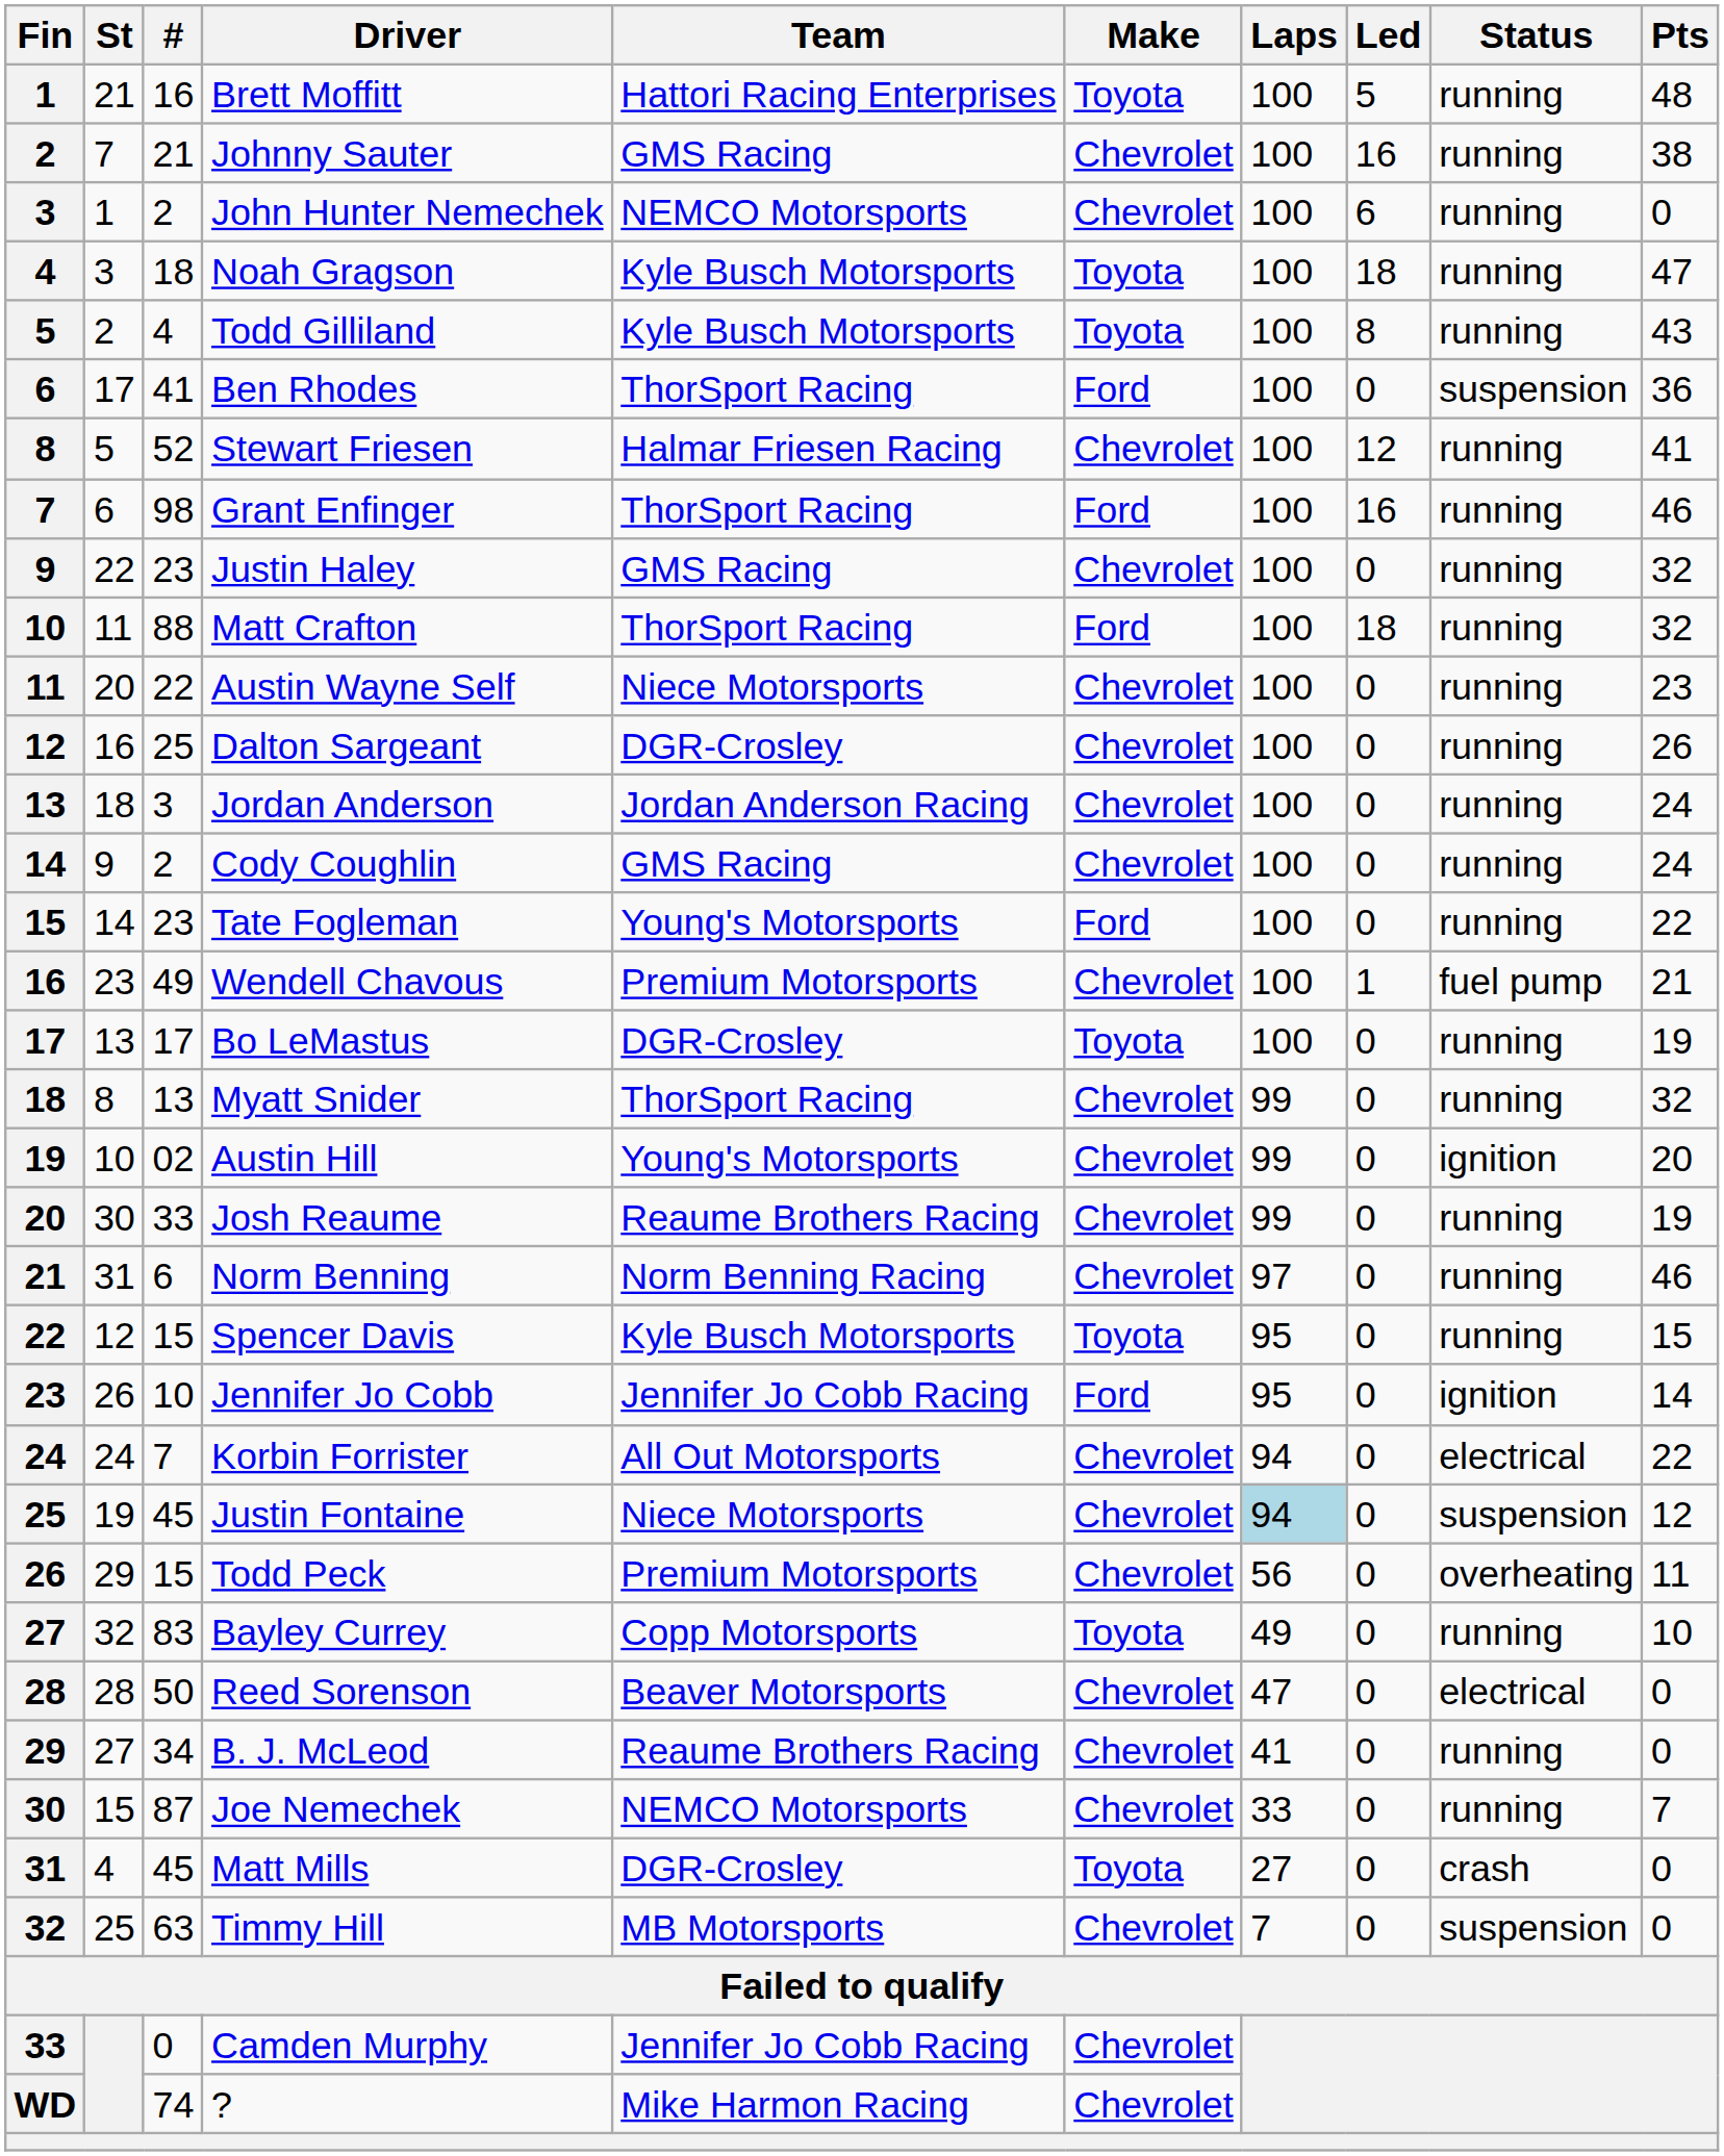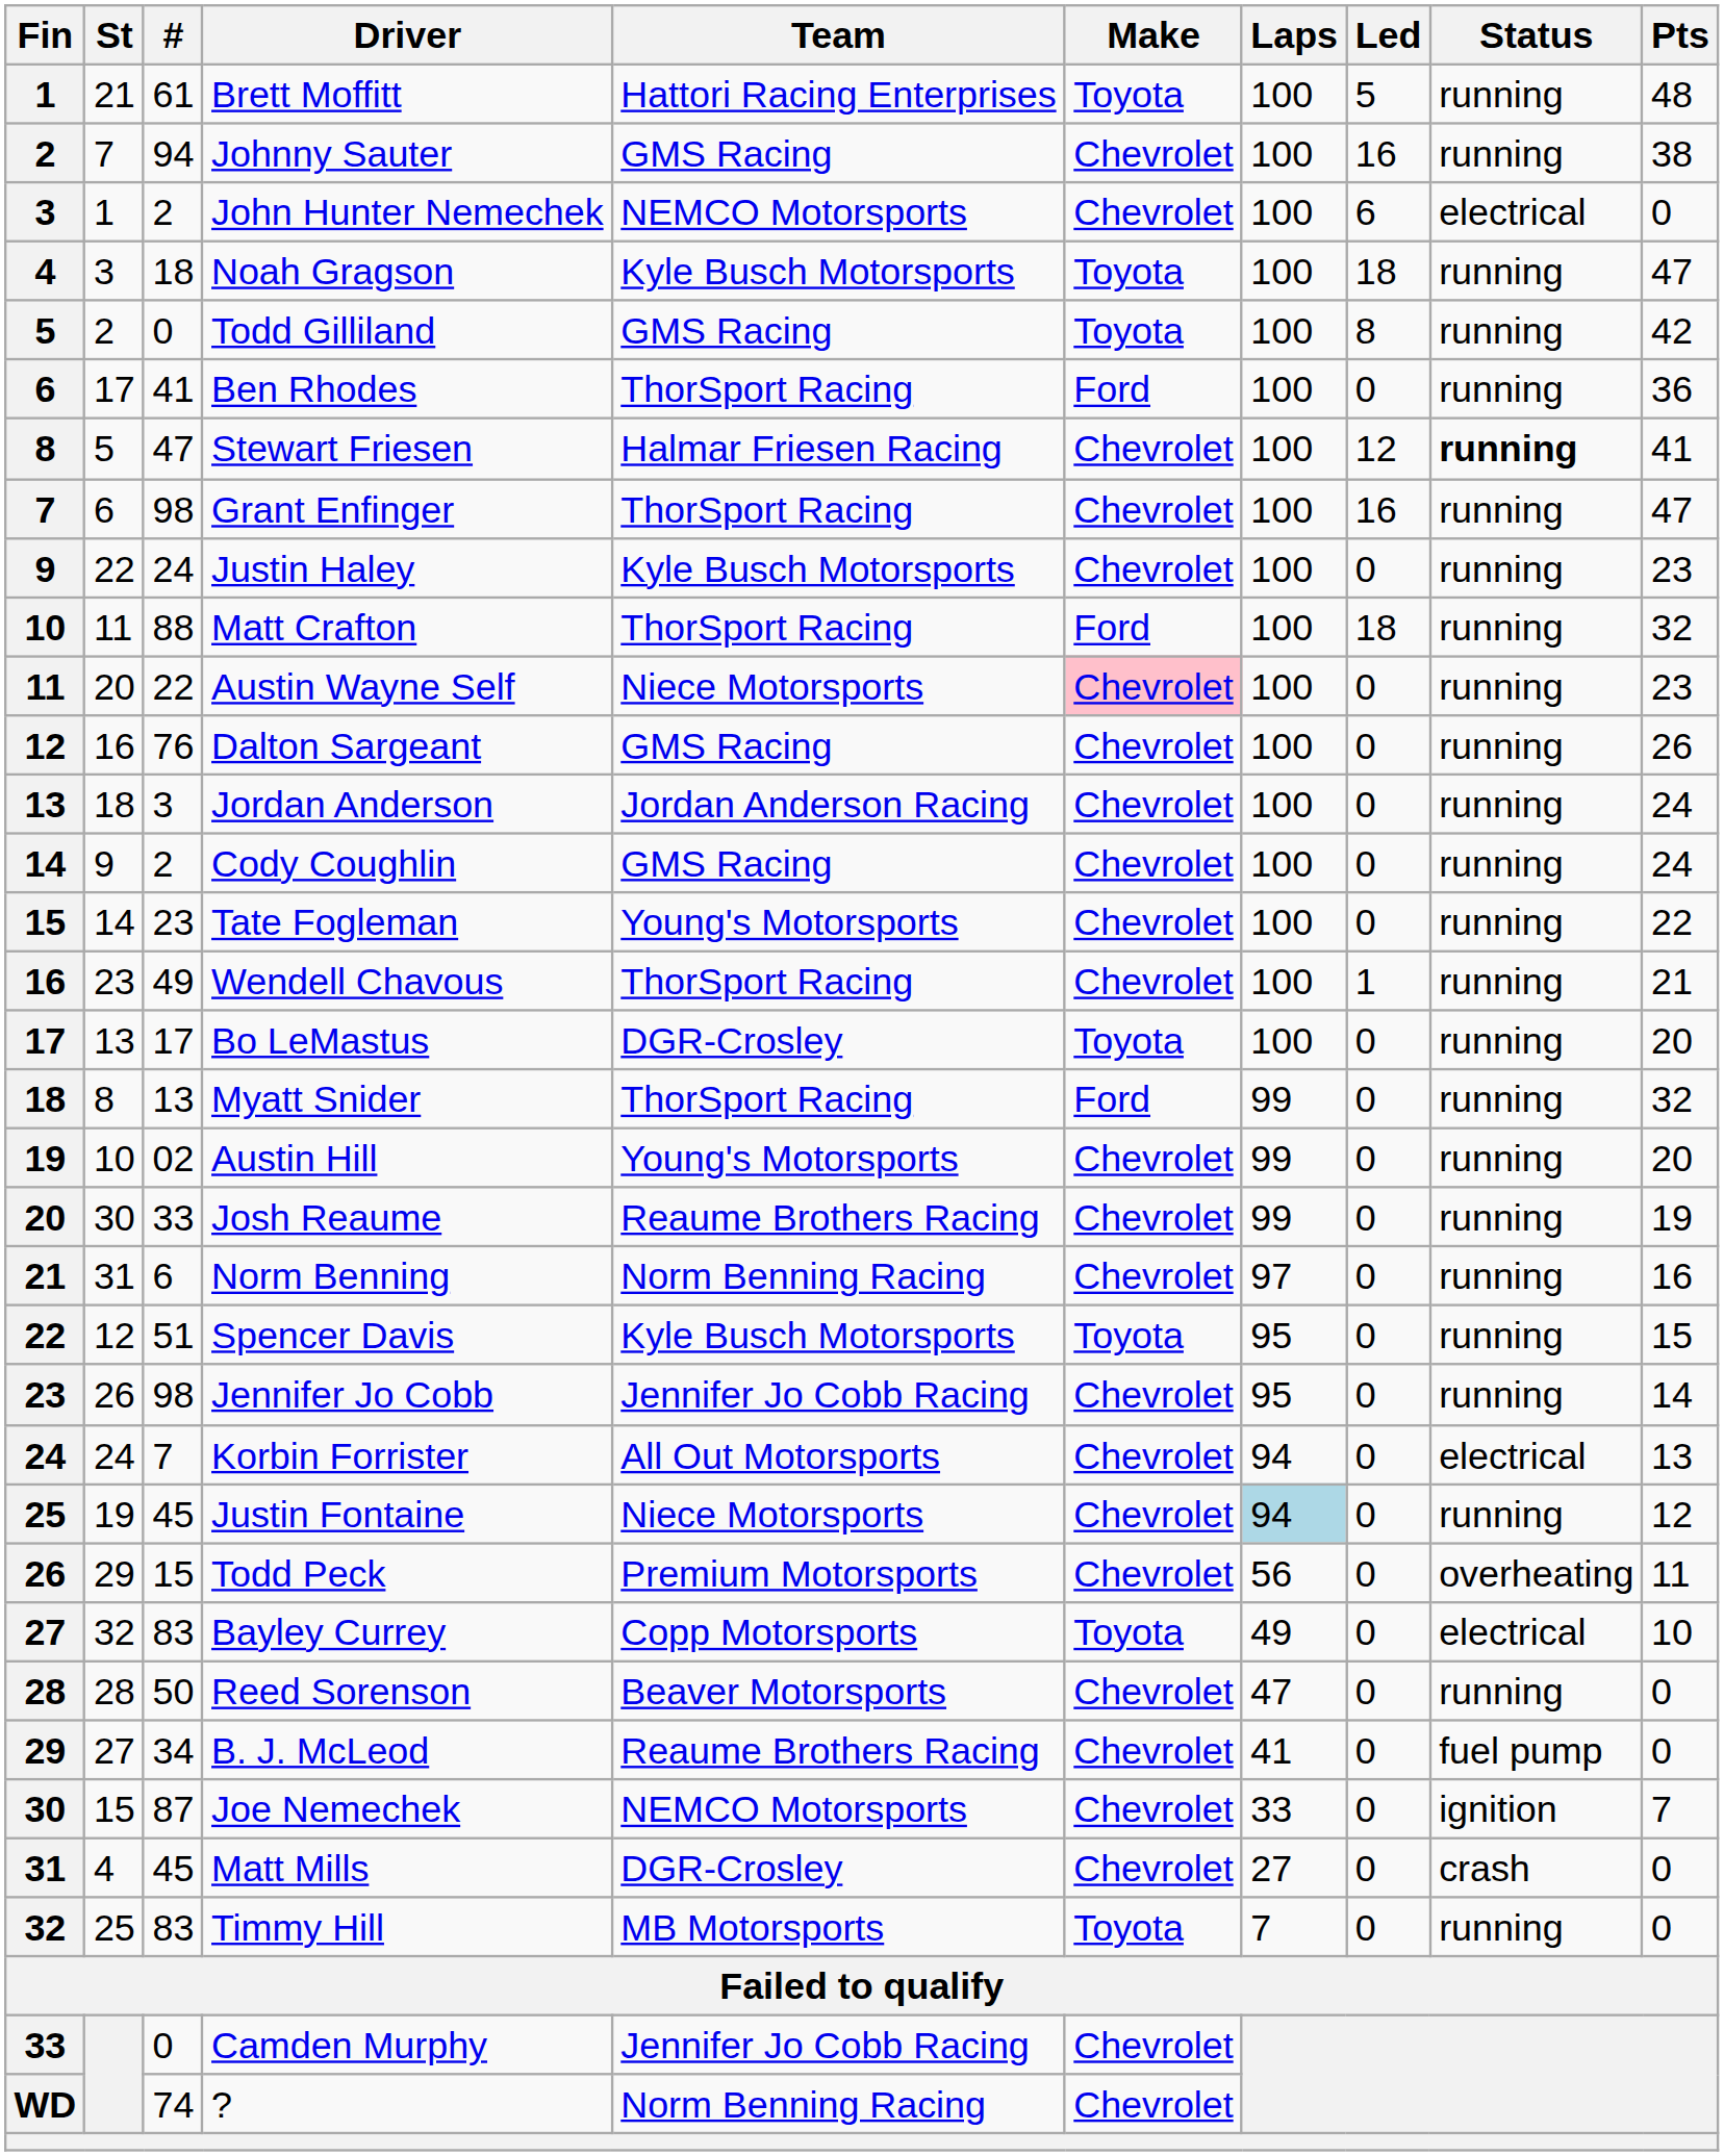 <table class="wikitable" style="font-size:95%">
 <tr>
 <th>Fin</th>
 <th>St</th>
 <th>#</th>
 <th>Driver</th>
 <th>Team</th>
 <th>Make</th>
 <th>Laps</th>
 <th>Led</th>
 <th>Status</th>
 <th>Pts</th>
 </tr>
 <tr>
 <th>1</th>
 <td>21</td>
-<td>16</td>
+<td>61</td>
 <td><a href='#'>Brett Moffitt</a></td>
 <td><a href='#'>Hattori Racing Enterprises</a></td>
 <td><a href='#'>Toyota</a></td>
 <td>100</td>
 <td>5</td>
 <td>running</td>
 <td>48</td>
 </tr>
 <tr>
 <th>2</th>
 <td>7</td>
-<td>21</td>
+<td>94</td>
 <td><a href='#'>Johnny Sauter</a></td>
 <td><a href='#'>GMS Racing</a></td>
 <td><a href='#'>Chevrolet</a></td>
 <td>100</td>
 <td>16</td>
 <td>running</td>
 <td>38</td>
 </tr>
 <tr>
 <th>3</th>
 <td>1</td>
 <td>2</td>
 <td><a href='#'>John Hunter Nemechek</a></td>
 <td><a href='#'>NEMCO Motorsports</a></td>
 <td><a href='#'>Chevrolet</a></td>
 <td>100</td>
 <td>6</td>
-<td>running</td>
+<td>electrical</td>
 <td>0</td>
 </tr>
 <tr>
 <th>4</th>
 <td>3</td>
 <td>18</td>
 <td><a href='#'>Noah Gragson</a></td>
 <td><a href='#'>Kyle Busch Motorsports</a></td>
 <td><a href='#'>Toyota</a></td>
 <td>100</td>
 <td>18</td>
 <td>running</td>
 <td>47</td>
 </tr>
 <tr>
 <th>5</th>
 <td>2</td>
-<td>4</td>
+<td>0</td>
 <td><a href='#'>Todd Gilliland</a></td>
-<td><a href='#'>Kyle Busch Motorsports</a></td>
+<td><a href='#'>GMS Racing</a></td>
 <td><a href='#'>Toyota</a></td>
 <td>100</td>
 <td>8</td>
 <td>running</td>
-<td>43</td>
+<td>42</td>
 </tr>
 <tr>
 <th>6</th>
 <td>17</td>
 <td>41</td>
 <td><a href='#'>Ben Rhodes</a></td>
 <td><a href='#'>ThorSport Racing</a></td>
 <td><a href='#'>Ford</a></td>
 <td>100</td>
 <td>0</td>
-<td>suspension</td>
+<td>running</td>
 <td>36</td>
 </tr>
 <tr>
 <th>8</th>
 <td>5</td>
-<td>52</td>
+<td>47</td>
 <td><a href='#'>Stewart Friesen</a></td>
 <td><a href='#'>Halmar Friesen Racing</a></td>
 <td><a href='#'>Chevrolet</a></td>
 <td>100</td>
 <td>12</td>
-<td>running</td>
+<td><strong>running</strong></td>
 <td>41</td>
 </tr>
 <tr>
 <th>7</th>
 <td>6</td>
 <td>98</td>
 <td><a href='#'>Grant Enfinger</a></td>
 <td><a href='#'>ThorSport Racing</a></td>
-<td><a href='#'>Ford</a></td>
+<td><a href='#'>Chevrolet</a></td>
 <td>100</td>
 <td>16</td>
 <td>running</td>
-<td>46</td>
+<td>47</td>
 </tr>
 <tr>
 <th>9</th>
 <td>22</td>
-<td>23</td>
+<td>24</td>
 <td><a href='#'>Justin Haley</a></td>
-<td><a href='#'>GMS Racing</a></td>
+<td><a href='#'>Kyle Busch Motorsports</a></td>
 <td><a href='#'>Chevrolet</a></td>
 <td>100</td>
 <td>0</td>
 <td>running</td>
-<td>32</td>
+<td>23</td>
 </tr>
 <tr>
 <th>10</th>
 <td>11</td>
 <td>88</td>
 <td><a href='#'>Matt Crafton</a></td>
 <td><a href='#'>ThorSport Racing</a></td>
 <td><a href='#'>Ford</a></td>
 <td>100</td>
 <td>18</td>
 <td>running</td>
 <td>32</td>
 </tr>
 <tr>
 <th>11</th>
 <td>20</td>
 <td>22</td>
 <td><a href='#'>Austin Wayne Self</a></td>
 <td><a href='#'>Niece Motorsports</a></td>
-<td><a href='#'>Chevrolet</a></td>
+<td style="background: pink;"><a href='#'>Chevrolet</a></td>
 <td>100</td>
 <td>0</td>
 <td>running</td>
 <td>23</td>
 </tr>
 <tr>
 <th>12</th>
 <td>16</td>
-<td>25</td>
+<td>76</td>
 <td><a href='#'>Dalton Sargeant</a></td>
-<td><a href='#'>DGR-Crosley</a></td>
+<td><a href='#'>GMS Racing</a></td>
 <td><a href='#'>Chevrolet</a></td>
 <td>100</td>
 <td>0</td>
 <td>running</td>
 <td>26</td>
 </tr>
 <tr>
 <th>13</th>
 <td>18</td>
 <td>3</td>
 <td><a href='#'>Jordan Anderson</a></td>
 <td><a href='#'>Jordan Anderson Racing</a></td>
 <td><a href='#'>Chevrolet</a></td>
 <td>100</td>
 <td>0</td>
 <td>running</td>
 <td>24</td>
 </tr>
 <tr>
 <th>14</th>
 <td>9</td>
 <td>2</td>
 <td><a href='#'>Cody Coughlin</a></td>
 <td><a href='#'>GMS Racing</a></td>
 <td><a href='#'>Chevrolet</a></td>
 <td>100</td>
 <td>0</td>
 <td>running</td>
 <td>24</td>
 </tr>
 <tr>
 <th>15</th>
 <td>14</td>
 <td>23</td>
 <td><a href='#'>Tate Fogleman</a></td>
 <td><a href='#'>Young's Motorsports</a></td>
-<td><a href='#'>Ford</a></td>
+<td><a href='#'>Chevrolet</a></td>
 <td>100</td>
 <td>0</td>
 <td>running</td>
 <td>22</td>
 </tr>
 <tr>
 <th>16</th>
 <td>23</td>
 <td>49</td>
 <td><a href='#'>Wendell Chavous</a></td>
-<td><a href='#'>Premium Motorsports</a></td>
+<td><a href='#'>ThorSport Racing</a></td>
 <td><a href='#'>Chevrolet</a></td>
 <td>100</td>
 <td>1</td>
-<td>fuel pump</td>
+<td>running</td>
 <td>21</td>
 </tr>
 <tr>
 <th>17</th>
 <td>13</td>
 <td>17</td>
 <td><a href='#'>Bo LeMastus</a></td>
 <td><a href='#'>DGR-Crosley</a></td>
 <td><a href='#'>Toyota</a></td>
 <td>100</td>
 <td>0</td>
 <td>running</td>
-<td>19</td>
+<td>20</td>
 </tr>
 <tr>
 <th>18</th>
 <td>8</td>
 <td>13</td>
 <td><a href='#'>Myatt Snider</a></td>
 <td><a href='#'>ThorSport Racing</a></td>
-<td><a href='#'>Chevrolet</a></td>
+<td><a href='#'>Ford</a></td>
 <td>99</td>
 <td>0</td>
 <td>running</td>
 <td>32</td>
 </tr>
 <tr>
 <th>19</th>
 <td>10</td>
 <td>02</td>
 <td><a href='#'>Austin Hill</a></td>
 <td><a href='#'>Young's Motorsports</a></td>
 <td><a href='#'>Chevrolet</a></td>
 <td>99</td>
 <td>0</td>
-<td>ignition</td>
+<td>running</td>
 <td>20</td>
 </tr>
 <tr>
 <th>20</th>
 <td>30</td>
 <td>33</td>
 <td><a href='#'>Josh Reaume</a></td>
 <td><a href='#'>Reaume Brothers Racing</a></td>
 <td><a href='#'>Chevrolet</a></td>
 <td>99</td>
 <td>0</td>
 <td>running</td>
 <td>19</td>
 </tr>
 <tr>
 <th>21</th>
 <td>31</td>
 <td>6</td>
 <td><a href='#'>Norm Benning</a></td>
 <td><a href='#'>Norm Benning Racing</a></td>
 <td><a href='#'>Chevrolet</a></td>
 <td>97</td>
 <td>0</td>
 <td>running</td>
-<td>46</td>
+<td>16</td>
 </tr>
 <tr>
 <th>22</th>
 <td>12</td>
-<td>15</td>
+<td>51</td>
 <td><a href='#'>Spencer Davis</a></td>
 <td><a href='#'>Kyle Busch Motorsports</a></td>
 <td><a href='#'>Toyota</a></td>
 <td>95</td>
 <td>0</td>
 <td>running</td>
 <td>15</td>
 </tr>
 <tr>
 <th>23</th>
 <td>26</td>
-<td>10</td>
+<td>98</td>
 <td><a href='#'>Jennifer Jo Cobb</a></td>
 <td><a href='#'>Jennifer Jo Cobb Racing</a></td>
-<td><a href='#'>Ford</a></td>
+<td><a href='#'>Chevrolet</a></td>
 <td>95</td>
 <td>0</td>
-<td>ignition</td>
+<td>running</td>
 <td>14</td>
 </tr>
 <tr>
 <th>24</th>
 <td>24</td>
 <td>7</td>
 <td><a href='#'>Korbin Forrister</a></td>
 <td><a href='#'>All Out Motorsports</a></td>
 <td><a href='#'>Chevrolet</a></td>
 <td>94</td>
 <td>0</td>
 <td>electrical</td>
-<td>22</td>
+<td>13</td>
 </tr>
 <tr>
 <th>25</th>
 <td>19</td>
 <td>45</td>
 <td><a href='#'>Justin Fontaine</a></td>
 <td><a href='#'>Niece Motorsports</a></td>
 <td><a href='#'>Chevrolet</a></td>
 <td style="background: lightblue;">94</td>
 <td>0</td>
-<td>suspension</td>
+<td>running</td>
 <td>12</td>
 </tr>
 <tr>
 <th>26</th>
 <td>29</td>
 <td>15</td>
 <td><a href='#'>Todd Peck</a></td>
 <td><a href='#'>Premium Motorsports</a></td>
 <td><a href='#'>Chevrolet</a></td>
 <td>56</td>
 <td>0</td>
 <td>overheating</td>
 <td>11</td>
 </tr>
 <tr>
 <th>27</th>
 <td>32</td>
 <td>83</td>
 <td><a href='#'>Bayley Currey</a></td>
 <td><a href='#'>Copp Motorsports</a></td>
 <td><a href='#'>Toyota</a></td>
 <td>49</td>
 <td>0</td>
-<td>running</td>
+<td>electrical</td>
 <td>10</td>
 </tr>
 <tr>
 <th>28</th>
 <td>28</td>
 <td>50</td>
 <td><a href='#'>Reed Sorenson</a></td>
 <td><a href='#'>Beaver Motorsports</a></td>
 <td><a href='#'>Chevrolet</a></td>
 <td>47</td>
 <td>0</td>
-<td>electrical</td>
+<td>running</td>
 <td>0</td>
 </tr>
 <tr>
 <th>29</th>
 <td>27</td>
 <td>34</td>
 <td><a href='#'>B. J. McLeod</a></td>
 <td><a href='#'>Reaume Brothers Racing</a></td>
 <td><a href='#'>Chevrolet</a></td>
 <td>41</td>
 <td>0</td>
-<td>running</td>
+<td>fuel pump</td>
 <td>0</td>
 </tr>
 <tr>
 <th>30</th>
 <td>15</td>
 <td>87</td>
 <td><a href='#'>Joe Nemechek</a></td>
 <td><a href='#'>NEMCO Motorsports</a></td>
 <td><a href='#'>Chevrolet</a></td>
 <td>33</td>
 <td>0</td>
-<td>running</td>
+<td>ignition</td>
 <td>7</td>
 </tr>
 <tr>
 <th>31</th>
 <td>4</td>
 <td>45</td>
 <td><a href='#'>Matt Mills</a></td>
 <td><a href='#'>DGR-Crosley</a></td>
-<td><a href='#'>Toyota</a></td>
+<td><a href='#'>Chevrolet</a></td>
 <td>27</td>
 <td>0</td>
 <td>crash</td>
 <td>0</td>
 </tr>
 <tr>
 <th>32</th>
 <td>25</td>
-<td>63</td>
+<td>83</td>
 <td><a href='#'>Timmy Hill</a></td>
 <td><a href='#'>MB Motorsports</a></td>
-<td><a href='#'>Chevrolet</a></td>
+<td><a href='#'>Toyota</a></td>
 <td>7</td>
 <td>0</td>
-<td>suspension</td>
+<td>running</td>
 <td>0</td>
 </tr>
 <tr>
 <th colspan="10">Failed to qualify</th>
 </tr>
 <tr>
 <th>33</th>
 <th rowspan="2"></th>
 <td>0</td>
 <td><a href='#'>Camden Murphy</a></td>
 <td><a href='#'>Jennifer Jo Cobb Racing</a></td>
 <td><a href='#'>Chevrolet</a></td>
 <th colspan="4" rowspan="2"></th>
 </tr>
 <tr>
 <th>WD</th>
 <td>74</td>
 <td>?</td>
-<td><a href='#'>Mike Harmon Racing</a></td>
+<td><a href='#'>Norm Benning Racing</a></td>
 <td><a href='#'>Chevrolet</a></td>
 </tr>
 <tr>
 <th colspan="10"></th>
 </tr>
 </table>
